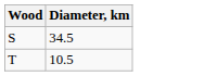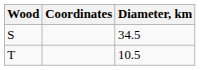 <table class="wikitable" align="center">
 <tr>
 <th>Wood</th>
+<th class="unsortable">Coordinates</th>
 <th>Diameter, km</th>
 </tr>
 <tr>
 <td>S</td>
+<td></td>
 <td>34.5</td>
 </tr>
 <tr>
 <td>T</td>
+<td></td>
 <td>10.5</td>
 </tr>
 </table>
